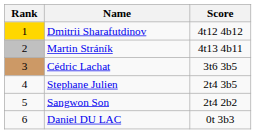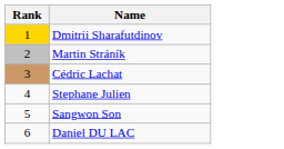 <table class="wikitable">
 <tr>
 <th width = "50">Rank</th>
 <th width = "200">Name</th>
-<th width = "80">Score</th>
 </tr>
 <tr>
 <td align="center" style="background: gold">1</td>
 <td> <a href='#'>Dmitrii Sharafutdinov</a></td>
-<td align="center">4t12 4b12</td>
 </tr>
 <tr>
 <td align="center" style="background: silver">2</td>
 <td> <a href='#'>Martin Stráník</a></td>
-<td align="center">4t13 4b11</td>
 </tr>
 <tr>
 <td align="center" style="background: #cc9966">3</td>
 <td> <a href='#'>Cédric Lachat</a></td>
-<td align="center">3t6 3b5</td>
 </tr>
 <tr>
 <td align="center">4</td>
 <td> <a href='#'>Stephane Julien</a></td>
-<td align="center">2t4 3b5</td>
 </tr>
 <tr>
 <td align="center">5</td>
 <td> <a href='#'>Sangwon Son</a></td>
-<td align="center">2t4 2b2</td>
 </tr>
 <tr>
 <td align="center">6</td>
 <td> <a href='#'>Daniel DU LAC</a></td>
-<td align="center">0t 3b3</td>
 </tr>
 </table>
